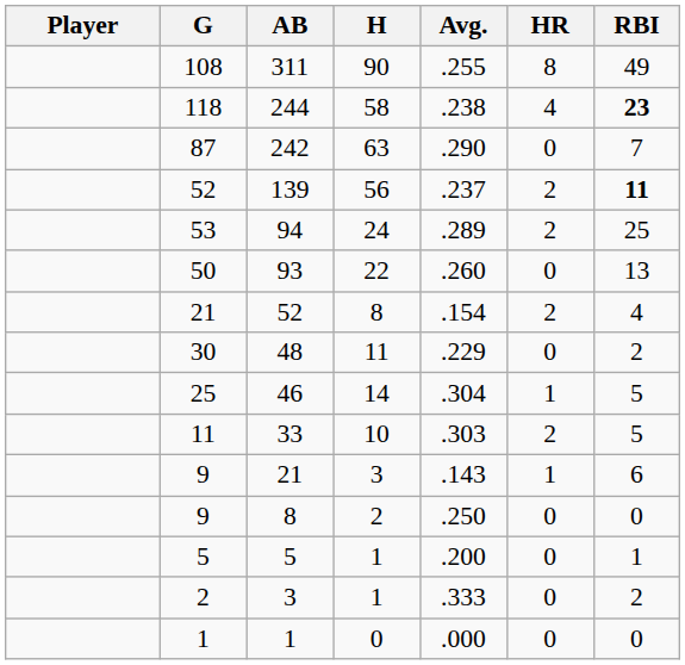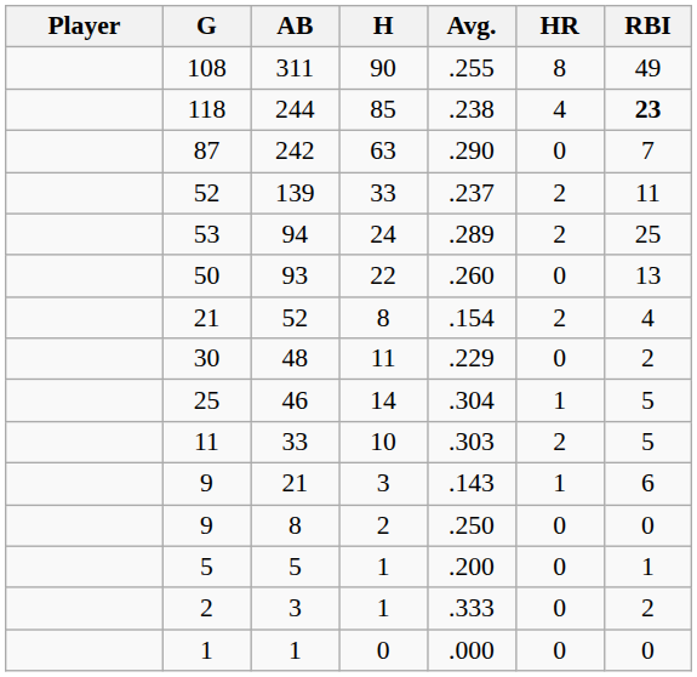 <table class="wikitable sortable">
 <tr>
 <th bgcolor="#DDDDFF" width="16%">Player</th>
 <th bgcolor="#DDDDFF" width="9%">G</th>
 <th bgcolor="#DDDDFF" width="9%">AB</th>
 <th bgcolor="#DDDDFF" width="9%">H</th>
 <th bgcolor="#DDDDFF" width="9%">Avg.</th>
 <th bgcolor="#DDDDFF" width="9%">HR</th>
 <th bgcolor="#DDDDFF" width="9%">RBI</th>
 </tr>
 <tr align="center">
 <td></td>
 <td>108</td>
 <td>311</td>
 <td>90</td>
 <td>.255</td>
 <td>8</td>
 <td>49</td>
 </tr>
 <tr align="center">
 <td></td>
 <td>118</td>
 <td>244</td>
-<td>58</td>
+<td>85</td>
 <td>.238</td>
 <td>4</td>
 <td><strong>23</strong></td>
 </tr>
 <tr align="center">
 <td></td>
 <td>87</td>
 <td>242</td>
 <td>63</td>
 <td>.290</td>
 <td>0</td>
 <td>7</td>
 </tr>
 <tr align="center">
 <td></td>
 <td>52</td>
 <td>139</td>
-<td>56</td>
+<td>33</td>
 <td>.237</td>
 <td>2</td>
-<td><strong>11</strong></td>
+<td>11</td>
 </tr>
 <tr align="center">
 <td></td>
 <td>53</td>
 <td>94</td>
 <td>24</td>
 <td>.289</td>
 <td>2</td>
 <td>25</td>
 </tr>
 <tr align="center">
 <td></td>
 <td>50</td>
 <td>93</td>
 <td>22</td>
 <td>.260</td>
 <td>0</td>
 <td>13</td>
 </tr>
 <tr align="center">
 <td></td>
 <td>21</td>
 <td>52</td>
 <td>8</td>
 <td>.154</td>
 <td>2</td>
 <td>4</td>
 </tr>
 <tr align="center">
 <td></td>
 <td>30</td>
 <td>48</td>
 <td>11</td>
 <td>.229</td>
 <td>0</td>
 <td>2</td>
 </tr>
 <tr align="center">
 <td></td>
 <td>25</td>
 <td>46</td>
 <td>14</td>
 <td>.304</td>
 <td>1</td>
 <td>5</td>
 </tr>
 <tr align="center">
 <td></td>
 <td>11</td>
 <td>33</td>
 <td>10</td>
 <td>.303</td>
 <td>2</td>
 <td>5</td>
 </tr>
 <tr align="center">
 <td></td>
 <td>9</td>
 <td>21</td>
 <td>3</td>
 <td>.143</td>
 <td>1</td>
 <td>6</td>
 </tr>
 <tr align="center">
 <td></td>
 <td>9</td>
 <td>8</td>
 <td>2</td>
 <td>.250</td>
 <td>0</td>
 <td>0</td>
 </tr>
 <tr align="center">
 <td></td>
 <td>5</td>
 <td>5</td>
 <td>1</td>
 <td>.200</td>
 <td>0</td>
 <td>1</td>
 </tr>
 <tr align="center">
 <td></td>
 <td>2</td>
 <td>3</td>
 <td>1</td>
 <td>.333</td>
 <td>0</td>
 <td>2</td>
 </tr>
 <tr align="center">
 <td></td>
 <td>1</td>
 <td>1</td>
 <td>0</td>
 <td>.000</td>
 <td>0</td>
 <td>0</td>
 </tr>
 </table>
